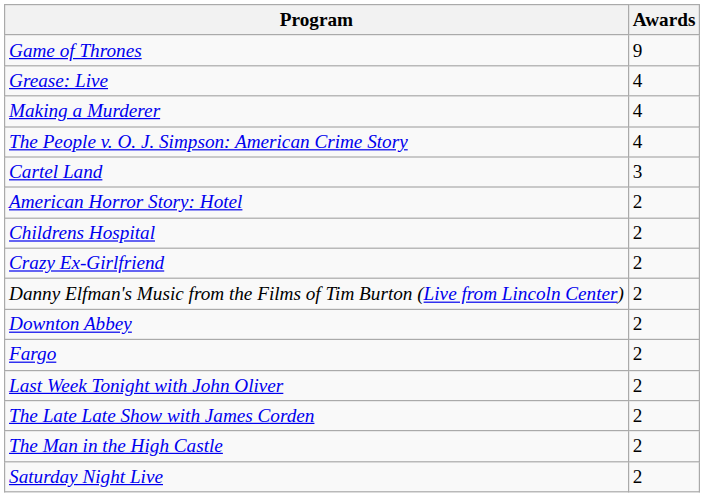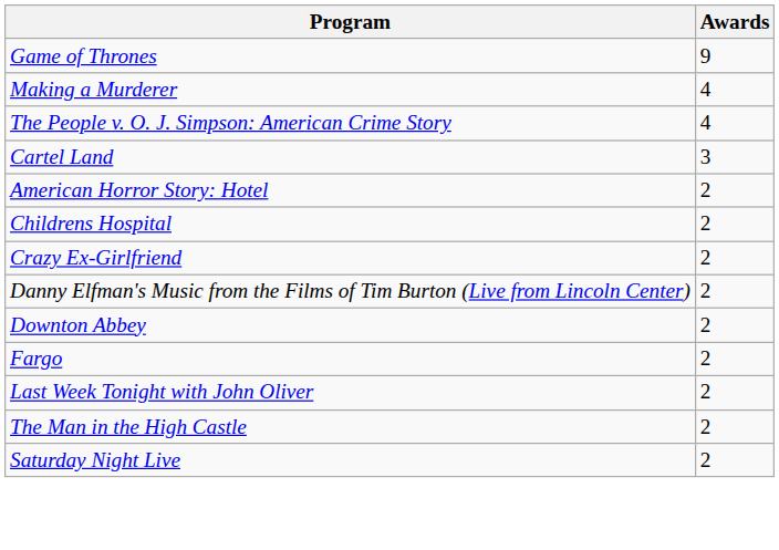 <table class="wikitable sortable">
 <tr>
 <th>Program</th>
 <th>Awards</th>
 </tr>
 <tr>
 <td><em><a href='#'>Game of Thrones</a></em></td>
 <td>9</td>
-</tr>
-<tr>
-<td><em><a href='#'>Grease: Live</a></em></td>
-<td>4</td>
 </tr>
 <tr>
 <td><em><a href='#'>Making a Murderer</a></em></td>
 <td>4</td>
 </tr>
 <tr>
 <td><em><a href='#'>The People v. O. J. Simpson: American Crime Story</a></em></td>
 <td>4</td>
 </tr>
 <tr>
 <td><em><a href='#'>Cartel Land</a></em></td>
 <td>3</td>
 </tr>
 <tr>
 <td><em><a href='#'>American Horror Story: Hotel</a></em></td>
 <td>2</td>
 </tr>
 <tr>
 <td><em><a href='#'>Childrens Hospital</a></em></td>
 <td>2</td>
 </tr>
 <tr>
 <td><em><a href='#'>Crazy Ex-Girlfriend</a></em></td>
 <td>2</td>
 </tr>
 <tr>
 <td><em>Danny Elfman's Music from the Films of Tim Burton (<a href='#'>Live from Lincoln Center</a>)</em></td>
 <td>2</td>
 </tr>
 <tr>
 <td><em><a href='#'>Downton Abbey</a></em></td>
 <td>2</td>
 </tr>
 <tr>
 <td><em><a href='#'>Fargo</a></em></td>
 <td>2</td>
 </tr>
 <tr>
 <td><em><a href='#'>Last Week Tonight with John Oliver</a></em></td>
 <td>2</td>
 </tr>
 <tr>
-<td><em><a href='#'>The Late Late Show with James Corden</a></em></td>
-<td>2</td>
-</tr>
-<tr>
 <td><em><a href='#'>The Man in the High Castle</a></em></td>
 <td>2</td>
 </tr>
 <tr>
 <td><em><a href='#'>Saturday Night Live</a></em></td>
 <td>2</td>
 </tr>
 </table>
